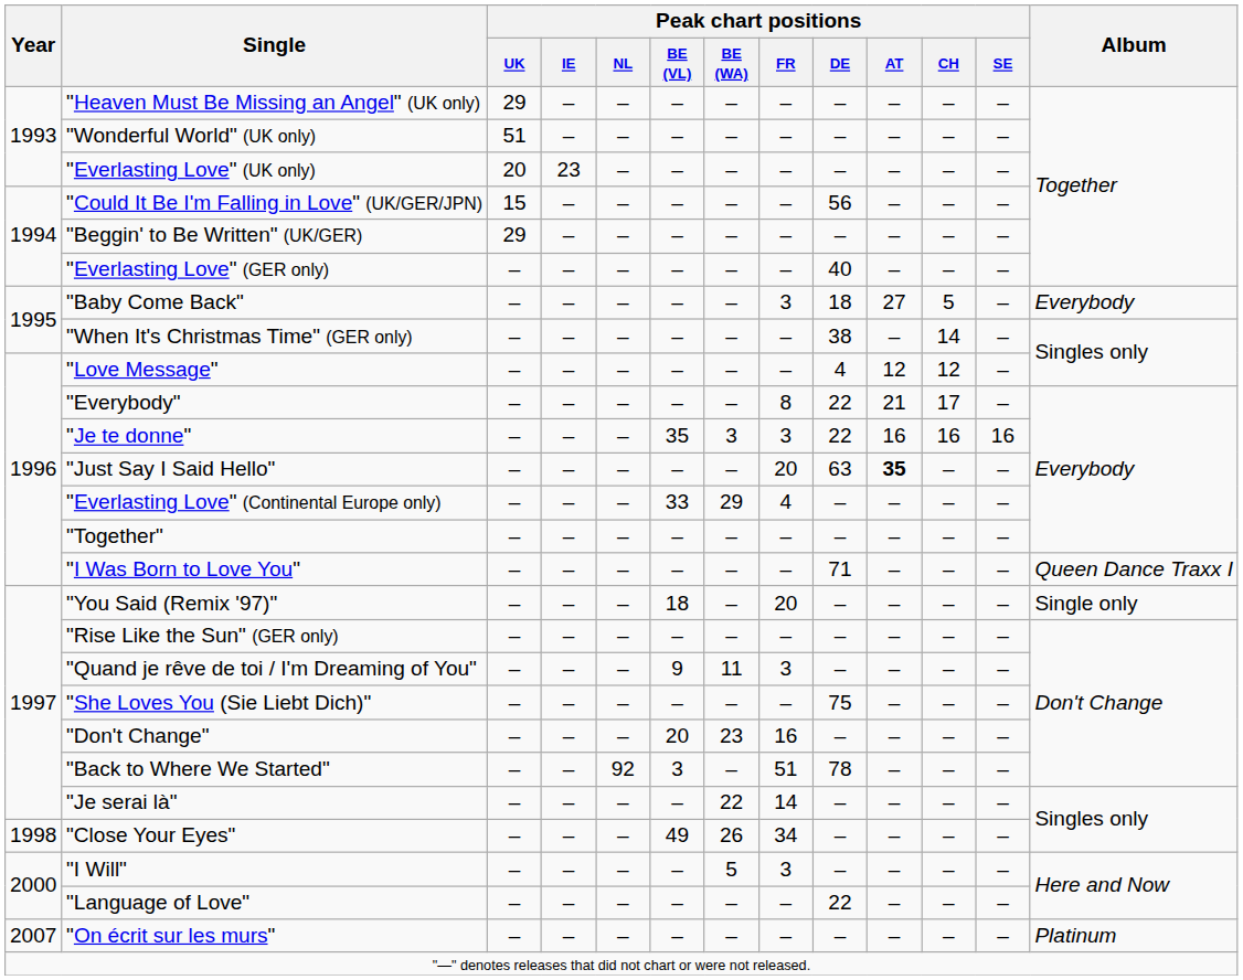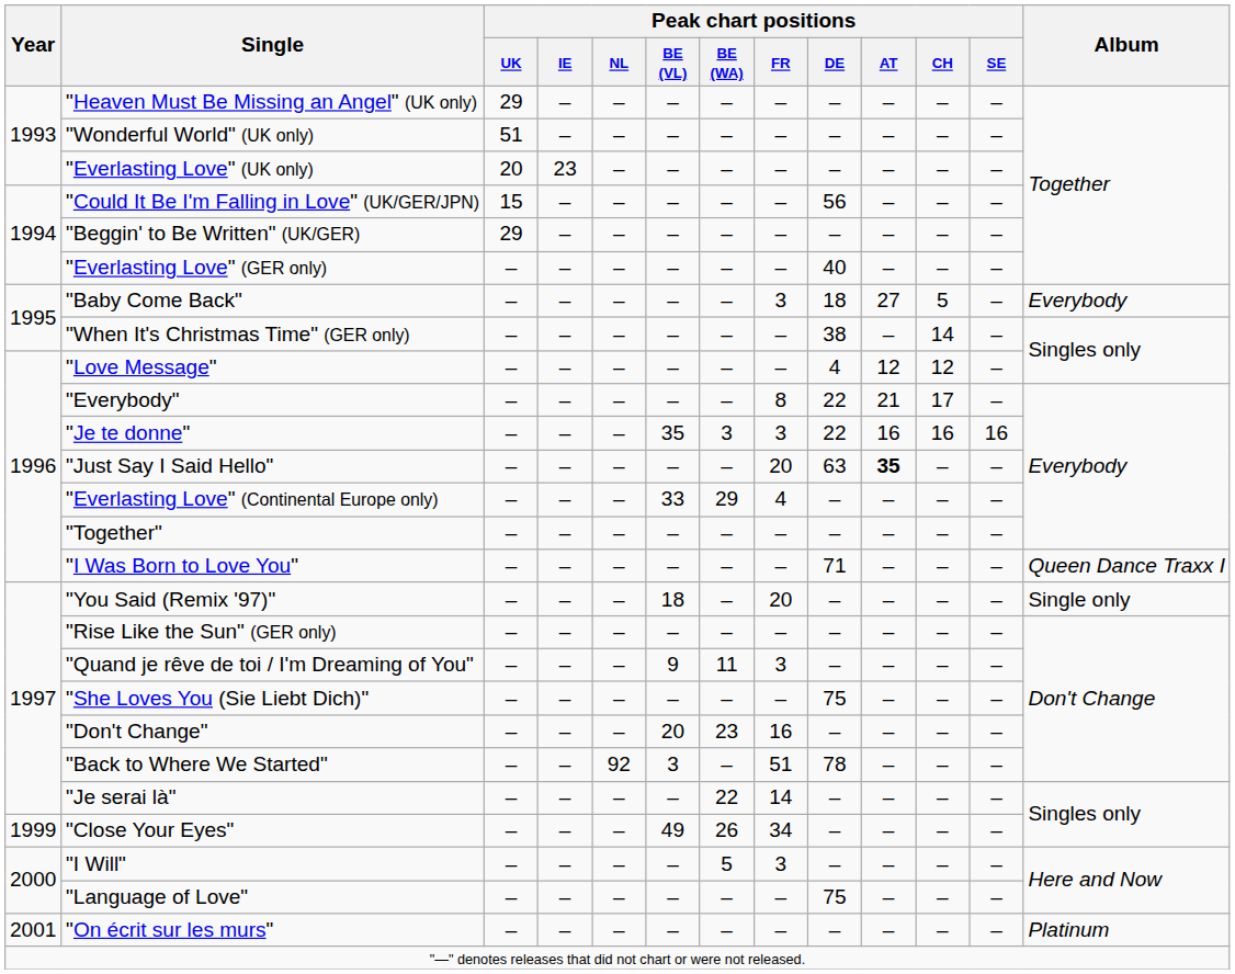 <table class="wikitable">
 <tr>
 <th rowspan="02">Year</th>
 <th rowspan="02">Single</th>
 <th colspan="10">Peak chart positions</th>
 <th rowspan="02">Album</th>
 </tr>
 <tr style="font-size:smaller;">
 <th width="35"><small><a href='#'>UK</a><br></small></th>
 <th width="35"><small><a href='#'>IE</a></small></th>
 <th width="35"><small><a href='#'>NL</a></small><br></th>
 <th width="35"><small><a href='#'>BE<br>(VL)</a></small><br></th>
 <th width="35"><small><a href='#'>BE<br>(WA)</a></small><br></th>
 <th width="35"><small><a href='#'>FR</a></small><br></th>
 <th width="35"><small><a href='#'>DE</a></small><br></th>
 <th width="35"><small><a href='#'>AT</a></small><br></th>
 <th width="35"><small><a href='#'>CH</a></small><br></th>
 <th width="35"><small><a href='#'>SE</a><br></small></th>
 </tr>
 <tr>
 <td rowspan="3">1993</td>
 <td>"<a href='#'>Heaven Must Be Missing an Angel</a>" <small>(UK only)</small></td>
 <td style="text-align:center;">29</td>
 <td style="text-align:center;">–</td>
 <td style="text-align:center;">–</td>
 <td style="text-align:center;">–</td>
 <td style="text-align:center;">–</td>
 <td style="text-align:center;">–</td>
 <td style="text-align:center;">–</td>
 <td style="text-align:center;">–</td>
 <td style="text-align:center;">–</td>
 <td style="text-align:center;">–</td>
 <td align="left" rowspan="6"><em>Together</em></td>
 </tr>
 <tr>
 <td>"Wonderful World" <small>(UK only)</small></td>
 <td style="text-align:center;">51</td>
 <td style="text-align:center;">–</td>
 <td style="text-align:center;">–</td>
 <td style="text-align:center;">–</td>
 <td style="text-align:center;">–</td>
 <td style="text-align:center;">–</td>
 <td style="text-align:center;">–</td>
 <td style="text-align:center;">–</td>
 <td style="text-align:center;">–</td>
 <td style="text-align:center;">–</td>
 </tr>
 <tr>
 <td>"<a href='#'>Everlasting Love</a>" <small>(UK only)</small></td>
 <td style="text-align:center;">20</td>
 <td style="text-align:center;">23</td>
 <td style="text-align:center;">–</td>
 <td style="text-align:center;">–</td>
 <td style="text-align:center;">–</td>
 <td style="text-align:center;">–</td>
 <td style="text-align:center;">–</td>
 <td style="text-align:center;">–</td>
 <td style="text-align:center;">–</td>
 <td style="text-align:center;">–</td>
 </tr>
 <tr>
 <td rowspan="3">1994</td>
 <td>"<a href='#'>Could It Be I'm Falling in Love</a>" <small>(UK/GER/JPN)</small></td>
 <td style="text-align:center;">15</td>
 <td style="text-align:center;">–</td>
 <td style="text-align:center;">–</td>
 <td style="text-align:center;">–</td>
 <td style="text-align:center;">–</td>
 <td style="text-align:center;">–</td>
 <td style="text-align:center;">56</td>
 <td style="text-align:center;">–</td>
 <td style="text-align:center;">–</td>
 <td style="text-align:center;">–</td>
 </tr>
 <tr>
 <td>"Beggin' to Be Written" <small>(UK/GER)</small></td>
 <td style="text-align:center;">29</td>
 <td style="text-align:center;">–</td>
 <td style="text-align:center;">–</td>
 <td style="text-align:center;">–</td>
 <td style="text-align:center;">–</td>
 <td style="text-align:center;">–</td>
 <td style="text-align:center;">–</td>
 <td style="text-align:center;">–</td>
 <td style="text-align:center;">–</td>
 <td style="text-align:center;">–</td>
 </tr>
 <tr>
 <td>"<a href='#'>Everlasting Love</a>" <small>(GER only)</small></td>
 <td style="text-align:center;">–</td>
 <td style="text-align:center;">–</td>
 <td style="text-align:center;">–</td>
 <td style="text-align:center;">–</td>
 <td style="text-align:center;">–</td>
 <td style="text-align:center;">–</td>
 <td style="text-align:center;">40</td>
 <td style="text-align:center;">–</td>
 <td style="text-align:center;">–</td>
 <td style="text-align:center;">–</td>
 </tr>
 <tr>
 <td rowspan="2">1995</td>
 <td>"Baby Come Back"</td>
 <td style="text-align:center;">–</td>
 <td style="text-align:center;">–</td>
 <td style="text-align:center;">–</td>
 <td style="text-align:center;">–</td>
 <td style="text-align:center;">–</td>
 <td style="text-align:center;">3</td>
 <td style="text-align:center;">18</td>
 <td style="text-align:center;">27</td>
 <td style="text-align:center;">5</td>
 <td style="text-align:center;">–</td>
 <td align="left" rowspan="1"><em>Everybody</em></td>
 </tr>
 <tr>
 <td>"When It's Christmas Time" <small>(GER only)</small></td>
 <td style="text-align:center;">–</td>
 <td style="text-align:center;">–</td>
 <td style="text-align:center;">–</td>
 <td style="text-align:center;">–</td>
 <td style="text-align:center;">–</td>
 <td style="text-align:center;">–</td>
 <td style="text-align:center;">38</td>
 <td style="text-align:center;">–</td>
 <td style="text-align:center;">14</td>
 <td style="text-align:center;">–</td>
 <td align="left" rowspan="2">Singles only</td>
 </tr>
 <tr>
 <td rowspan="7">1996</td>
 <td>"<a href='#'>Love Message</a>"</td>
 <td style="text-align:center;">–</td>
 <td style="text-align:center;">–</td>
 <td style="text-align:center;">–</td>
 <td style="text-align:center;">–</td>
 <td style="text-align:center;">–</td>
 <td style="text-align:center;">–</td>
 <td style="text-align:center;">4</td>
 <td style="text-align:center;">12</td>
 <td style="text-align:center;">12</td>
 <td style="text-align:center;">–</td>
 </tr>
 <tr>
 <td>"Everybody"</td>
 <td style="text-align:center;">–</td>
 <td style="text-align:center;">–</td>
 <td style="text-align:center;">–</td>
 <td style="text-align:center;">–</td>
 <td style="text-align:center;">–</td>
 <td style="text-align:center;">8</td>
 <td style="text-align:center;">22</td>
 <td style="text-align:center;">21</td>
 <td style="text-align:center;">17</td>
 <td style="text-align:center;">–</td>
 <td align="left" rowspan="5"><em>Everybody</em></td>
 </tr>
 <tr>
 <td>"<a href='#'>Je te donne</a>"</td>
 <td style="text-align:center;">–</td>
 <td style="text-align:center;">–</td>
 <td style="text-align:center;">–</td>
 <td style="text-align:center;">35</td>
 <td style="text-align:center;">3</td>
 <td style="text-align:center;">3</td>
 <td style="text-align:center;">22</td>
 <td style="text-align:center;">16</td>
 <td style="text-align:center;">16</td>
 <td style="text-align:center;">16</td>
 </tr>
 <tr>
 <td>"Just Say I Said Hello"</td>
 <td style="text-align:center;">–</td>
 <td style="text-align:center;">–</td>
 <td style="text-align:center;">–</td>
 <td style="text-align:center;">–</td>
 <td style="text-align:center;">–</td>
 <td style="text-align:center;">20</td>
 <td style="text-align:center;">63</td>
 <td style="text-align:center;"><strong>35</strong></td>
 <td style="text-align:center;">–</td>
 <td style="text-align:center;">–</td>
 </tr>
 <tr>
 <td>"<a href='#'>Everlasting Love</a>" <small>(Continental Europe only)</small></td>
 <td style="text-align:center;">–</td>
 <td style="text-align:center;">–</td>
 <td style="text-align:center;">–</td>
 <td style="text-align:center;">33</td>
 <td style="text-align:center;">29</td>
 <td style="text-align:center;">4</td>
 <td style="text-align:center;">–</td>
 <td style="text-align:center;">–</td>
 <td style="text-align:center;">–</td>
 <td style="text-align:center;">–</td>
 </tr>
 <tr>
 <td>"Together"</td>
 <td style="text-align:center;">–</td>
 <td style="text-align:center;">–</td>
 <td style="text-align:center;">–</td>
 <td style="text-align:center;">–</td>
 <td style="text-align:center;">–</td>
 <td style="text-align:center;">–</td>
 <td style="text-align:center;">–</td>
 <td style="text-align:center;">–</td>
 <td style="text-align:center;">–</td>
 <td style="text-align:center;">–</td>
 </tr>
 <tr>
 <td>"<a href='#'>I Was Born to Love You</a>"</td>
 <td style="text-align:center;">–</td>
 <td style="text-align:center;">–</td>
 <td style="text-align:center;">–</td>
 <td style="text-align:center;">–</td>
 <td style="text-align:center;">–</td>
 <td style="text-align:center;">–</td>
 <td style="text-align:center;">71</td>
 <td style="text-align:center;">–</td>
 <td style="text-align:center;">–</td>
 <td style="text-align:center;">–</td>
 <td align="left" rowspan="1"><em>Queen Dance Traxx I</em></td>
 </tr>
 <tr>
 <td rowspan="7">1997</td>
 <td>"You Said (Remix '97)"</td>
 <td style="text-align:center;">–</td>
 <td style="text-align:center;">–</td>
 <td style="text-align:center;">–</td>
 <td style="text-align:center;">18</td>
 <td style="text-align:center;">–</td>
 <td style="text-align:center;">20</td>
 <td style="text-align:center;">–</td>
 <td style="text-align:center;">–</td>
 <td style="text-align:center;">–</td>
 <td style="text-align:center;">–</td>
 <td align="left" rowspan="1">Single only</td>
 </tr>
 <tr>
 <td>"Rise Like the Sun" <small>(GER only)</small></td>
 <td style="text-align:center;">–</td>
 <td style="text-align:center;">–</td>
 <td style="text-align:center;">–</td>
 <td style="text-align:center;">–</td>
 <td style="text-align:center;">–</td>
 <td style="text-align:center;">–</td>
 <td style="text-align:center;">–</td>
 <td style="text-align:center;">–</td>
 <td style="text-align:center;">–</td>
 <td style="text-align:center;">–</td>
 <td align="left" rowspan="5"><em>Don't Change</em></td>
 </tr>
 <tr>
 <td>"Quand je rêve de toi / I'm Dreaming of You"</td>
 <td style="text-align:center;">–</td>
 <td style="text-align:center;">–</td>
 <td style="text-align:center;">–</td>
 <td style="text-align:center;">9</td>
 <td style="text-align:center;">11</td>
 <td style="text-align:center;">3</td>
 <td style="text-align:center;">–</td>
 <td style="text-align:center;">–</td>
 <td style="text-align:center;">–</td>
 <td style="text-align:center;">–</td>
 </tr>
 <tr>
 <td>"<a href='#'>She Loves You</a> (Sie Liebt Dich)"</td>
 <td style="text-align:center;">–</td>
 <td style="text-align:center;">–</td>
 <td style="text-align:center;">–</td>
 <td style="text-align:center;">–</td>
 <td style="text-align:center;">–</td>
 <td style="text-align:center;">–</td>
 <td style="text-align:center;">75</td>
 <td style="text-align:center;">–</td>
 <td style="text-align:center;">–</td>
 <td style="text-align:center;">–</td>
 </tr>
 <tr>
 <td>"Don't Change"</td>
 <td style="text-align:center;">–</td>
 <td style="text-align:center;">–</td>
 <td style="text-align:center;">–</td>
 <td style="text-align:center;">20</td>
 <td style="text-align:center;">23</td>
 <td style="text-align:center;">16</td>
 <td style="text-align:center;">–</td>
 <td style="text-align:center;">–</td>
 <td style="text-align:center;">–</td>
 <td style="text-align:center;">–</td>
 </tr>
 <tr>
 <td>"Back to Where We Started"</td>
 <td style="text-align:center;">–</td>
 <td style="text-align:center;">–</td>
 <td style="text-align:center;">92</td>
 <td style="text-align:center;">3</td>
 <td style="text-align:center;">–</td>
 <td style="text-align:center;">51</td>
 <td style="text-align:center;">78</td>
 <td style="text-align:center;">–</td>
 <td style="text-align:center;">–</td>
 <td style="text-align:center;">–</td>
 </tr>
 <tr>
 <td>"Je serai là"</td>
 <td style="text-align:center;">–</td>
 <td style="text-align:center;">–</td>
 <td style="text-align:center;">–</td>
 <td style="text-align:center;">–</td>
 <td style="text-align:center;">22</td>
 <td style="text-align:center;">14</td>
 <td style="text-align:center;">–</td>
 <td style="text-align:center;">–</td>
 <td style="text-align:center;">–</td>
 <td style="text-align:center;">–</td>
 <td align="left" rowspan="2">Singles only</td>
 </tr>
 <tr>
-<td>1998</td>
+<td>1999</td>
 <td>"Close Your Eyes"</td>
 <td style="text-align:center;">–</td>
 <td style="text-align:center;">–</td>
 <td style="text-align:center;">–</td>
 <td style="text-align:center;">49</td>
 <td style="text-align:center;">26</td>
 <td style="text-align:center;">34</td>
 <td style="text-align:center;">–</td>
 <td style="text-align:center;">–</td>
 <td style="text-align:center;">–</td>
 <td style="text-align:center;">–</td>
 </tr>
 <tr>
 <td rowspan="2">2000</td>
 <td>"I Will"</td>
 <td style="text-align:center;">–</td>
 <td style="text-align:center;">–</td>
 <td style="text-align:center;">–</td>
 <td style="text-align:center;">–</td>
 <td style="text-align:center;">5</td>
 <td style="text-align:center;">3</td>
 <td style="text-align:center;">–</td>
 <td style="text-align:center;">–</td>
 <td style="text-align:center;">–</td>
 <td style="text-align:center;">–</td>
 <td align="left" rowspan="2"><em>Here and Now</em></td>
 </tr>
 <tr>
 <td>"Language of Love"</td>
 <td style="text-align:center;">–</td>
 <td style="text-align:center;">–</td>
 <td style="text-align:center;">–</td>
 <td style="text-align:center;">–</td>
 <td style="text-align:center;">–</td>
 <td style="text-align:center;">–</td>
-<td style="text-align:center;">22</td>
+<td style="text-align:center;">75</td>
 <td style="text-align:center;">–</td>
 <td style="text-align:center;">–</td>
 <td style="text-align:center;">–</td>
 </tr>
 <tr>
-<td>2007</td>
+<td>2001</td>
 <td>"<a href='#'>On écrit sur les murs</a>"</td>
 <td style="text-align:center;">–</td>
 <td style="text-align:center;">–</td>
 <td style="text-align:center;">–</td>
 <td style="text-align:center;">–</td>
 <td style="text-align:center;">–</td>
 <td style="text-align:center;">–</td>
 <td style="text-align:center;">–</td>
 <td style="text-align:center;">–</td>
 <td style="text-align:center;">–</td>
 <td style="text-align:center;">–</td>
 <td align="left" rowspan="1"><em>Platinum</em></td>
 </tr>
 <tr>
 <td align="center" colspan="18" style="font-size:8pt">"—" denotes releases that did not chart or were not released.</td>
 </tr>
 </table>
